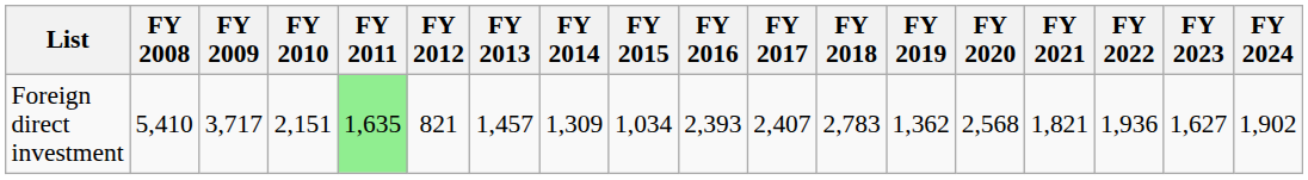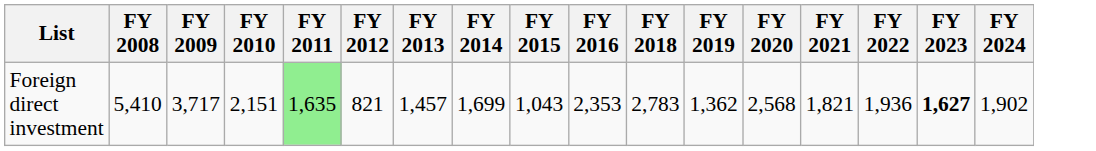 <table class="wikitable">
 <tr>
 <th>List</th>
 <th>FY 2008</th>
 <th>FY 2009</th>
 <th>FY 2010</th>
 <th>FY 2011</th>
 <th>FY 2012</th>
 <th>FY 2013</th>
 <th>FY 2014</th>
 <th>FY 2015</th>
 <th>FY 2016</th>
-<th>FY 2017</th>
 <th>FY 2018</th>
 <th>FY 2019</th>
 <th>FY 2020</th>
 <th>FY 2021</th>
 <th>FY 2022</th>
 <th>FY 2023</th>
 <th>FY 2024</th>
 </tr>
 <tr>
 <td>Foreign direct investment</td>
 <td style="text-align:center"> 5,410</td>
 <td style="text-align:center"> 3,717</td>
 <td style="text-align:center"> 2,151</td>
 <td style="background: lightgreen; text-align:center"> 1,635</td>
 <td style="text-align:center"> 821</td>
 <td style="text-align:center"> 1,457</td>
-<td style="text-align:center"> 1,309</td>
-<td style="text-align:center"> 1,034</td>
-<td style="text-align:center"> 2,393</td>
-<td style="text-align:center"> 2,407</td>
+<td style="text-align:center"> 1,699</td>
+<td style="text-align:center"> 1,043</td>
+<td style="text-align:center"> 2,353</td>
 <td style="text-align:center"> 2,783</td>
 <td style="text-align:center">1,362</td>
 <td style="text-align:center">2,568</td>
 <td style="text-align:center">1,821</td>
 <td style="text-align:center">1,936</td>
-<td>1,627</td>
+<td><strong>1,627</strong></td>
 <td>1,902</td>
 </tr>
 </table>
